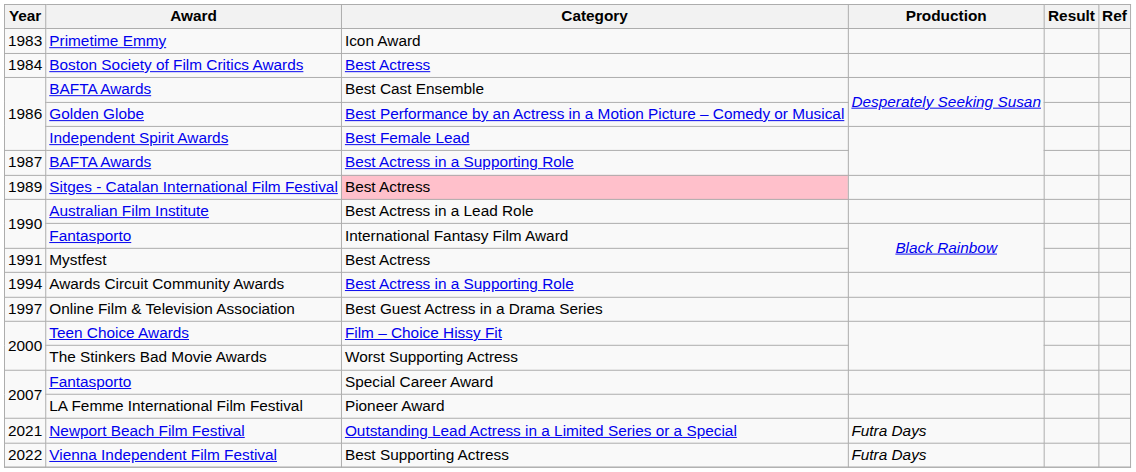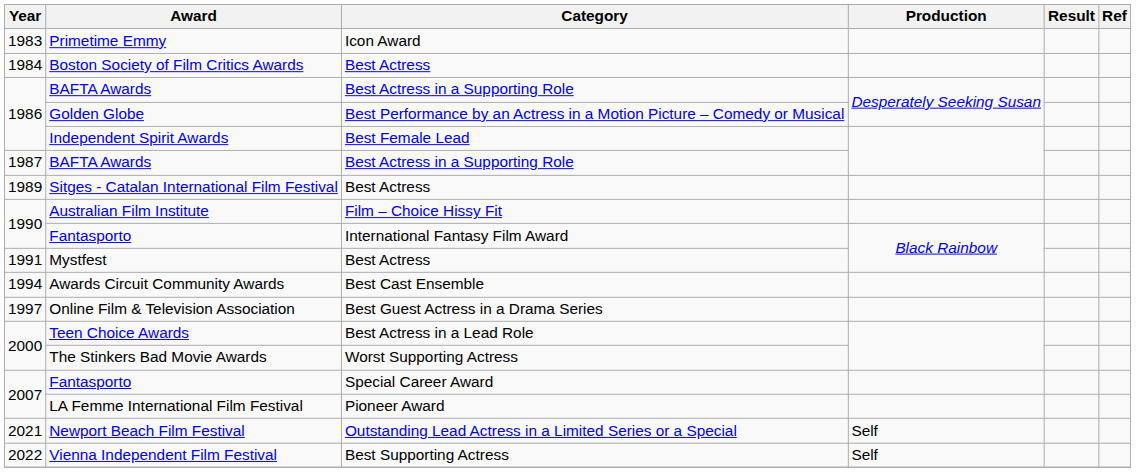 <table class="wikitable sortable">
 <tr>
 <th>Year</th>
 <th>Award</th>
 <th>Category</th>
 <th>Production</th>
 <th>Result</th>
 <th>Ref</th>
 </tr>
 <tr>
 <td>1983</td>
 <td><a href='#'>Primetime Emmy</a></td>
 <td>Icon Award</td>
 <td></td>
 <td></td>
 <td></td>
 </tr>
 <tr>
 <td>1984</td>
 <td><a href='#'>Boston Society of Film Critics Awards</a></td>
 <td><a href='#'>Best Actress</a></td>
 <td></td>
 <td></td>
 <td></td>
 </tr>
 <tr>
 <td rowspan="3">1986</td>
 <td><a href='#'>BAFTA Awards</a></td>
-<td>Best Cast Ensemble </td>
+<td><a href='#'>Best Actress in a Supporting Role</a></td>
 <td rowspan="2" style="text-align:center;"><em><a href='#'>Desperately Seeking Susan</a></em></td>
 <td></td>
 <td></td>
 </tr>
 <tr>
 <td><a href='#'>Golden Globe</a></td>
 <td><a href='#'>Best Performance by an Actress in a Motion Picture – Comedy or Musical</a></td>
 <td></td>
 <td></td>
 </tr>
 <tr>
 <td><a href='#'>Independent Spirit Awards</a></td>
 <td><a href='#'>Best Female Lead</a></td>
 <td rowspan="2"></td>
 <td></td>
 <td></td>
 </tr>
 <tr>
 <td>1987</td>
 <td><a href='#'>BAFTA Awards</a></td>
 <td><a href='#'>Best Actress in a Supporting Role</a></td>
 <td></td>
 <td></td>
 </tr>
 <tr>
 <td>1989</td>
 <td><a href='#'>Sitges - Catalan International Film Festival</a></td>
-<td style="background: pink;">Best Actress</td>
+<td>Best Actress</td>
 <td></td>
 <td></td>
 <td></td>
 </tr>
 <tr>
 <td rowspan="2">1990</td>
 <td><a href='#'>Australian Film Institute</a></td>
-<td>Best Actress in a Lead Role</td>
+<td><a href='#'>Film – Choice Hissy Fit</a></td>
 <td></td>
 <td></td>
 <td></td>
 </tr>
 <tr>
 <td><a href='#'>Fantasporto</a></td>
 <td>International Fantasy Film Award</td>
 <td rowspan="2" style="text-align:center;"><em><a href='#'>Black Rainbow</a></em></td>
 <td></td>
 <td></td>
 </tr>
 <tr>
 <td>1991</td>
 <td>Mystfest</td>
 <td>Best Actress</td>
 <td></td>
 <td></td>
 </tr>
 <tr>
 <td>1994</td>
 <td>Awards Circuit Community Awards</td>
-<td><a href='#'>Best Actress in a Supporting Role</a></td>
+<td>Best Cast Ensemble </td>
 <td></td>
 <td></td>
 <td></td>
 </tr>
 <tr>
 <td>1997</td>
 <td>Online Film & Television Association</td>
 <td>Best Guest Actress in a Drama Series</td>
 <td></td>
 <td></td>
 <td></td>
 </tr>
 <tr>
 <td rowspan="2">2000</td>
 <td><a href='#'>Teen Choice Awards</a></td>
-<td><a href='#'>Film – Choice Hissy Fit</a></td>
+<td>Best Actress in a Lead Role</td>
 <td rowspan="2"></td>
 <td></td>
 <td></td>
 </tr>
 <tr>
 <td>The Stinkers Bad Movie Awards</td>
 <td>Worst Supporting Actress</td>
 <td></td>
 <td></td>
 </tr>
 <tr>
 <td rowspan="2">2007</td>
 <td><a href='#'>Fantasporto</a></td>
 <td>Special Career Award</td>
 <td></td>
 <td></td>
 <td></td>
 </tr>
 <tr>
 <td>LA Femme International Film Festival</td>
 <td>Pioneer Award</td>
 <td></td>
 <td></td>
 <td></td>
 </tr>
 <tr>
 <td>2021</td>
 <td><a href='#'>Newport Beach Film Festival</a></td>
 <td><a href='#'>Outstanding Lead Actress in a Limited Series or a Special</a></td>
-<td><em>Futra Days</em></td>
+<td>Self</td>
 <td></td>
 <td></td>
 </tr>
 <tr>
 <td>2022</td>
 <td><a href='#'>Vienna Independent Film Festival</a></td>
 <td>Best Supporting Actress</td>
-<td><em>Futra Days</em></td>
+<td>Self</td>
 <td></td>
 <td></td>
 </tr>
 <tr>
 </tr>
 </table>
